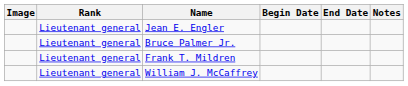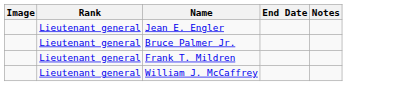 <table class="wikitable sortable">
 <tr>
 <th class=unsortable>Image</th>
 <th class=unsortable>Rank</th>
 <th>Name</th>
-<th>Begin Date</th>
 <th>End Date</th>
 <th class=unsortable>Notes</th>
 </tr>
 <tr>
 <td></td>
 <td><a href='#'>Lieutenant general</a></td>
 <td Sortname><a href='#'>Jean E. Engler</a></td>
 <td align=center></td>
-<td align=center></td>
 <td></td>
 </tr>
 <tr>
 <td></td>
 <td><a href='#'>Lieutenant general</a></td>
 <td Sortname><a href='#'>Bruce Palmer Jr.</a></td>
-<td align=center></td>
 <td align=center></td>
 <td></td>
 </tr>
 <tr>
 <td></td>
 <td><a href='#'>Lieutenant general</a></td>
 <td Sortname><a href='#'>Frank T. Mildren</a></td>
 <td align=center></td>
-<td align=center></td>
 <td></td>
 </tr>
 <tr>
 <td></td>
 <td><a href='#'>Lieutenant general</a></td>
 <td Sortname><a href='#'>William J. McCaffrey</a></td>
 <td align=center></td>
-<td align=center></td>
 <td></td>
 </tr>
 </table>
